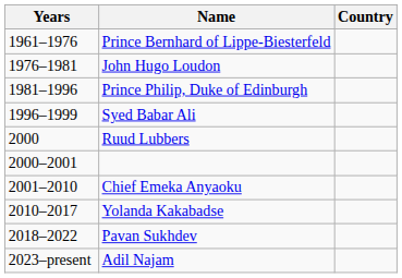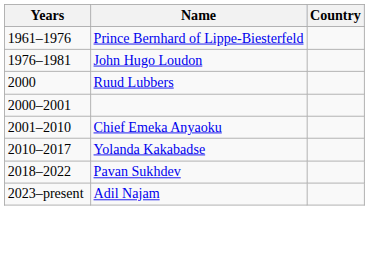 <table class="wikitable">
 <tr style="background:#b0c4de;">
 <th>Years</th>
 <th>Name</th>
 <th>Country</th>
 </tr>
 <tr>
 <td>1961–1976</td>
 <td><a href='#'>Prince Bernhard of Lippe-Biesterfeld</a></td>
 <td></td>
 </tr>
 <tr>
 <td>1976–1981</td>
 <td><a href='#'>John Hugo Loudon</a></td>
-<td></td>
-</tr>
-<tr>
-<td>1981–1996</td>
-<td><a href='#'>Prince Philip, Duke of Edinburgh</a></td>
-<td></td>
-</tr>
-<tr>
-<td>1996–1999</td>
-<td><a href='#'>Syed Babar Ali</a></td>
 <td></td>
 </tr>
 <tr>
 <td>2000</td>
 <td><a href='#'>Ruud Lubbers</a></td>
 <td></td>
 </tr>
 <tr>
 <td>2000–2001</td>
 <td></td>
 <td></td>
 </tr>
 <tr>
 <td>2001–2010</td>
 <td><a href='#'>Chief Emeka Anyaoku</a></td>
 <td></td>
 </tr>
 <tr>
 <td>2010–2017</td>
 <td><a href='#'>Yolanda Kakabadse</a></td>
 <td></td>
 </tr>
 <tr>
 <td>2018–2022</td>
 <td><a href='#'>Pavan Sukhdev</a></td>
 <td></td>
 </tr>
 <tr>
 <td>2023–present </td>
 <td><a href='#'>Adil Najam</a></td>
 <td></td>
 </tr>
 </table>
